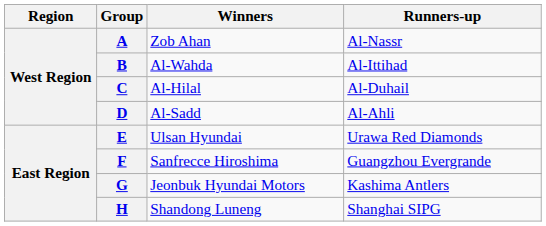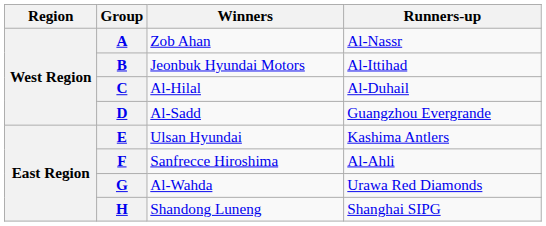 <table class="wikitable">
 <tr>
 <th width=90>Region</th>
 <th>Group</th>
 <th width=200>Winners</th>
 <th width=200>Runners-up</th>
 </tr>
 <tr>
 <th rowspan=4>West Region</th>
 <th><a href='#'>A</a></th>
 <td> <a href='#'>Zob Ahan</a></td>
 <td> <a href='#'>Al-Nassr</a></td>
 </tr>
 <tr>
 <th><a href='#'>B</a></th>
-<td> <a href='#'>Al-Wahda</a></td>
+<td> <a href='#'>Jeonbuk Hyundai Motors</a></td>
 <td> <a href='#'>Al-Ittihad</a></td>
 </tr>
 <tr>
 <th><a href='#'>C</a></th>
 <td> <a href='#'>Al-Hilal</a></td>
 <td> <a href='#'>Al-Duhail</a></td>
 </tr>
 <tr>
 <th><a href='#'>D</a></th>
 <td> <a href='#'>Al-Sadd</a></td>
-<td> <a href='#'>Al-Ahli</a></td>
+<td> <a href='#'>Guangzhou Evergrande</a></td>
 </tr>
 <tr>
 <th rowspan=4>East Region</th>
 <th><a href='#'>E</a></th>
 <td> <a href='#'>Ulsan Hyundai</a></td>
-<td> <a href='#'>Urawa Red Diamonds</a></td>
+<td> <a href='#'>Kashima Antlers</a></td>
 </tr>
 <tr>
 <th><a href='#'>F</a></th>
 <td> <a href='#'>Sanfrecce Hiroshima</a></td>
-<td> <a href='#'>Guangzhou Evergrande</a></td>
+<td> <a href='#'>Al-Ahli</a></td>
 </tr>
 <tr>
 <th><a href='#'>G</a></th>
-<td> <a href='#'>Jeonbuk Hyundai Motors</a></td>
-<td> <a href='#'>Kashima Antlers</a></td>
+<td> <a href='#'>Al-Wahda</a></td>
+<td> <a href='#'>Urawa Red Diamonds</a></td>
 </tr>
 <tr>
 <th><a href='#'>H</a></th>
 <td> <a href='#'>Shandong Luneng</a></td>
 <td> <a href='#'>Shanghai SIPG</a></td>
 </tr>
 </table>
